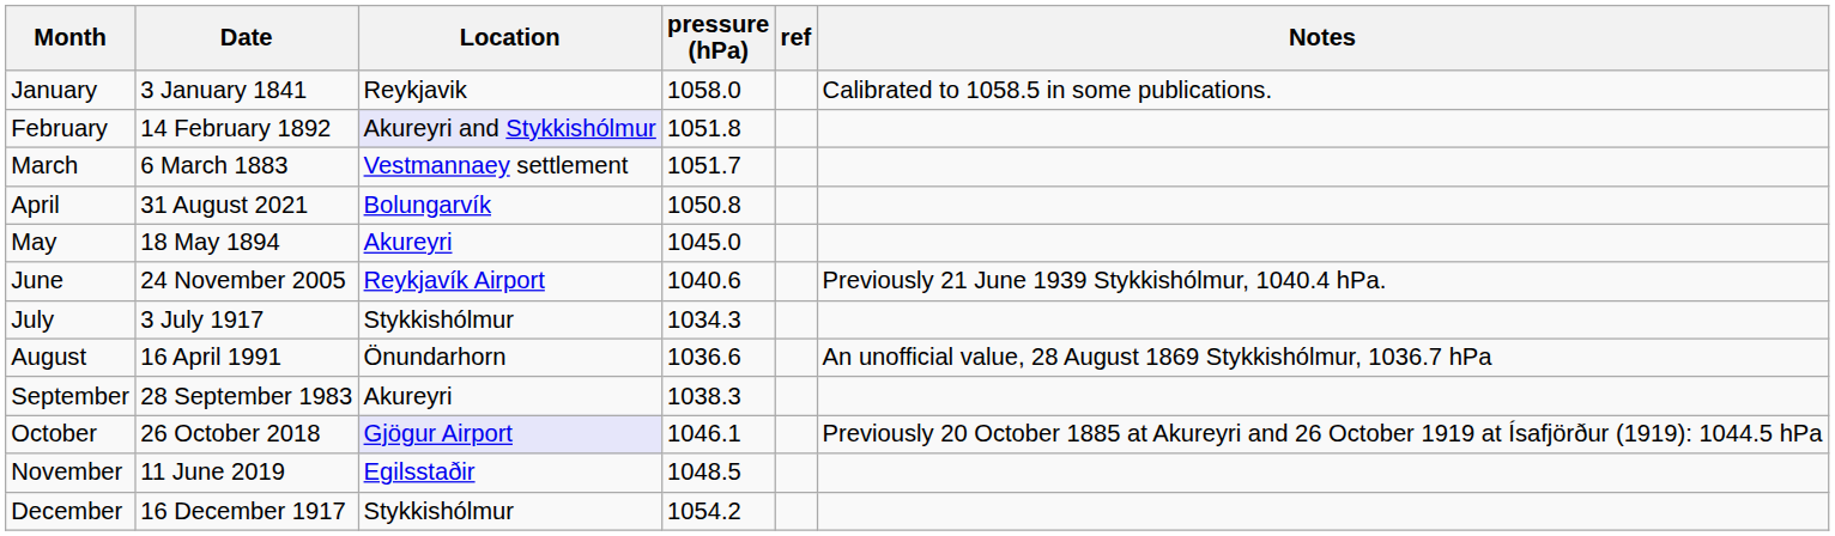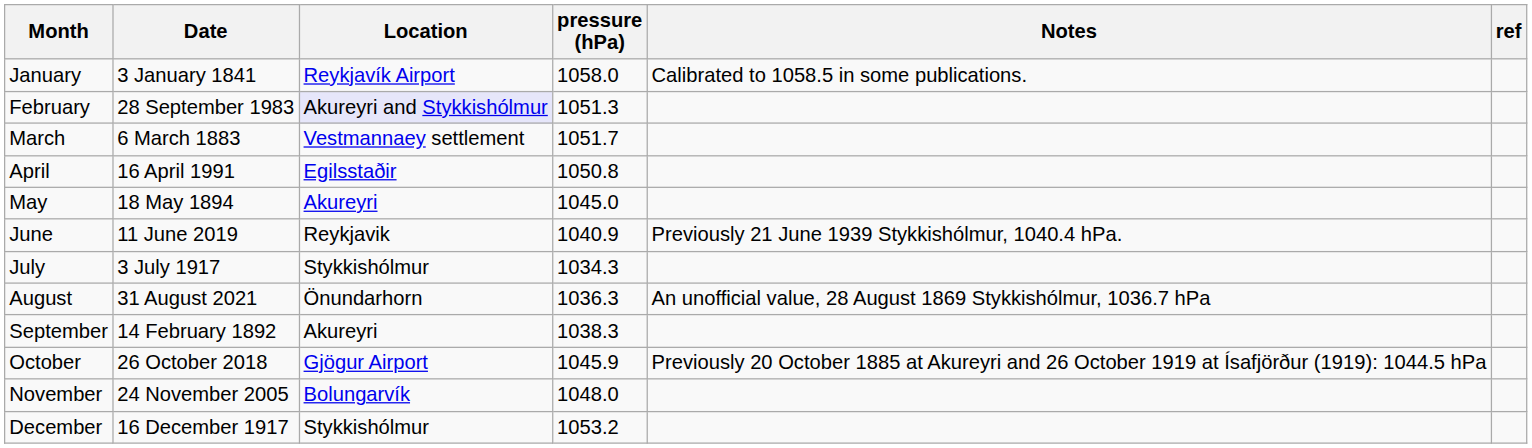 <table class="wikitable sortable">
 <tr>
 <th>Month</th>
 <th>Date</th>
 <th class="unsortable">Location</th>
 <th>pressure<br>(hPa)</th>
+<th class="unsortable">Notes</th>
 <th>ref</th>
-<th class="unsortable">Notes</th>
 </tr>
 <tr>
 <td>January</td>
 <td>3 January 1841</td>
-<td>Reykjavik</td>
+<td><a href='#'>Reykjavík Airport</a></td>
 <td>1058.0</td>
+<td>Calibrated to 1058.5 in some publications.</td>
 <td></td>
-<td>Calibrated to 1058.5 in some publications.</td>
 </tr>
 <tr>
 <td>February</td>
-<td>14 February 1892</td>
+<td>28 September 1983</td>
 <td style="background: lavender;">Akureyri and <a href='#'>Stykkishólmur</a></td>
-<td>1051.8</td>
+<td>1051.3</td>
 <td></td>
 <td></td>
 </tr>
 <tr>
 <td>March</td>
 <td>6 March 1883</td>
 <td><a href='#'>Vestmannaey</a> settlement</td>
 <td>1051.7</td>
 <td></td>
 <td></td>
 </tr>
 <tr>
 <td>April</td>
-<td>31 August 2021</td>
-<td><a href='#'>Bolungarvík</a></td>
+<td>16 April 1991</td>
+<td><a href='#'>Egilsstaðir</a></td>
 <td>1050.8</td>
 <td></td>
 <td></td>
 </tr>
 <tr>
 <td>May</td>
 <td>18 May 1894</td>
 <td><a href='#'>Akureyri</a></td>
 <td>1045.0</td>
 <td></td>
 <td></td>
 </tr>
 <tr>
 <td>June</td>
-<td>24 November 2005</td>
-<td><a href='#'>Reykjavík Airport</a></td>
-<td>1040.6</td>
+<td>11 June 2019</td>
+<td>Reykjavik</td>
+<td>1040.9</td>
+<td>Previously 21 June 1939 Stykkishólmur, 1040.4 hPa.</td>
 <td></td>
-<td>Previously 21 June 1939 Stykkishólmur, 1040.4 hPa.</td>
 </tr>
 <tr>
 <td>July</td>
 <td>3 July 1917</td>
 <td>Stykkishólmur</td>
 <td>1034.3</td>
 <td></td>
 <td></td>
 </tr>
 <tr>
 <td>August</td>
-<td>16 April 1991</td>
+<td>31 August 2021</td>
 <td>Önundarhorn</td>
-<td>1036.6</td>
+<td>1036.3</td>
+<td>An unofficial value, 28 August 1869 Stykkishólmur, 1036.7 hPa</td>
 <td></td>
-<td>An unofficial value, 28 August 1869 Stykkishólmur, 1036.7 hPa</td>
 </tr>
 <tr>
 <td>September</td>
-<td>28 September 1983</td>
+<td>14 February 1892</td>
 <td>Akureyri</td>
 <td>1038.3</td>
 <td></td>
 <td></td>
 </tr>
 <tr>
 <td>October</td>
 <td>26 October 2018</td>
-<td style="background: lavender;"><a href='#'>Gjögur Airport</a></td>
-<td>1046.1</td>
+<td><a href='#'>Gjögur Airport</a></td>
+<td>1045.9</td>
+<td>Previously 20 October 1885 at Akureyri and 26 October 1919 at Ísafjörður (1919): 1044.5 hPa</td>
 <td></td>
-<td>Previously 20 October 1885 at Akureyri and 26 October 1919 at Ísafjörður (1919): 1044.5 hPa</td>
 </tr>
 <tr>
 <td>November</td>
-<td>11 June 2019</td>
-<td><a href='#'>Egilsstaðir</a></td>
-<td>1048.5</td>
+<td>24 November 2005</td>
+<td><a href='#'>Bolungarvík</a></td>
+<td>1048.0</td>
 <td></td>
 <td></td>
 </tr>
 <tr>
 <td>December</td>
 <td>16 December 1917</td>
 <td>Stykkishólmur</td>
-<td>1054.2</td>
+<td>1053.2</td>
 <td></td>
 <td></td>
 </tr>
 </table>
